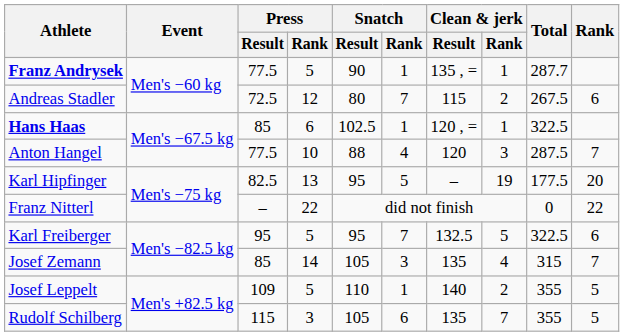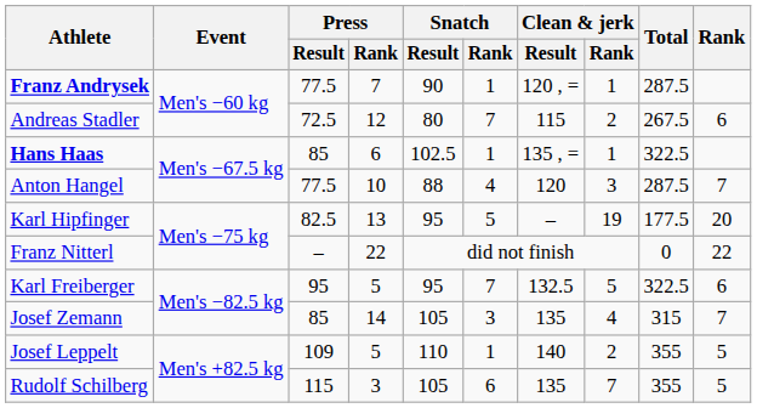 <table class=wikitable style=font-size:90%;text-align:center>
 <tr>
 <th rowspan=2>Athlete</th>
 <th rowspan=2>Event</th>
 <th colspan=2>Press</th>
 <th colspan=2>Snatch</th>
 <th colspan=2>Clean & jerk</th>
 <th rowspan=2>Total</th>
 <th rowspan=2>Rank</th>
 </tr>
 <tr style=font-size:95%>
 <th>Result</th>
 <th>Rank</th>
 <th>Result</th>
 <th>Rank</th>
 <th>Result</th>
 <th>Rank</th>
 </tr>
 <tr>
 <td align=left><strong><a href='#'>Franz Andrysek</a></strong></td>
 <td align=left rowspan=2><a href='#'>Men's −60 kg</a></td>
 <td>77.5</td>
-<td>5</td>
+<td>7</td>
 <td>90 </td>
 <td>1</td>
-<td>135 , =</td>
+<td>120 , =</td>
 <td>1</td>
-<td>287.7 </td>
+<td>287.5 </td>
 <td></td>
 </tr>
 <tr>
 <td align=left><a href='#'>Andreas Stadler</a></td>
 <td>72.5</td>
 <td>12</td>
 <td>80</td>
 <td>7</td>
 <td>115</td>
 <td>2</td>
 <td>267.5</td>
 <td>6</td>
 </tr>
 <tr>
 <td align=left><strong><a href='#'>Hans Haas</a></strong></td>
 <td align=left rowspan=2><a href='#'>Men's −67.5 kg</a></td>
 <td>85</td>
 <td>6</td>
 <td>102.5 </td>
 <td>1</td>
-<td>120 , =</td>
+<td>135 , =</td>
 <td>1</td>
 <td>322.5 </td>
 <td></td>
 </tr>
 <tr>
 <td align=left><a href='#'>Anton Hangel</a></td>
 <td>77.5</td>
 <td>10</td>
 <td>88</td>
 <td>4</td>
 <td>120</td>
 <td>3</td>
 <td>287.5</td>
 <td>7</td>
 </tr>
 <tr>
 <td align=left><a href='#'>Karl Hipfinger</a></td>
 <td align=left rowspan=2><a href='#'>Men's −75 kg</a></td>
 <td>82.5</td>
 <td>13</td>
 <td>95</td>
 <td>5</td>
 <td>–</td>
 <td>19</td>
 <td>177.5</td>
 <td>20</td>
 </tr>
 <tr>
 <td align=left><a href='#'>Franz Nitterl</a></td>
 <td>–</td>
 <td>22</td>
 <td colspan=4>did not finish</td>
 <td>0</td>
 <td>22</td>
 </tr>
 <tr>
 <td align=left><a href='#'>Karl Freiberger</a></td>
 <td align=left rowspan=2><a href='#'>Men's −82.5 kg</a></td>
 <td>95</td>
 <td>5</td>
 <td>95</td>
 <td>7</td>
 <td>132.5</td>
 <td>5</td>
 <td>322.5</td>
 <td>6</td>
 </tr>
 <tr>
 <td align=left><a href='#'>Josef Zemann</a></td>
 <td>85</td>
 <td>14</td>
 <td>105</td>
 <td>3</td>
 <td>135</td>
 <td>4</td>
 <td>315</td>
 <td>7</td>
 </tr>
 <tr>
 <td align=left><a href='#'>Josef Leppelt</a></td>
 <td align=left rowspan=2><a href='#'>Men's +82.5 kg</a></td>
 <td>109</td>
 <td>5</td>
 <td>110 </td>
 <td>1</td>
 <td>140</td>
 <td>2</td>
 <td>355</td>
 <td>5</td>
 </tr>
 <tr>
 <td align=left><a href='#'>Rudolf Schilberg</a></td>
 <td>115</td>
 <td>3</td>
 <td>105</td>
 <td>6</td>
 <td>135</td>
 <td>7</td>
 <td>355</td>
 <td>5</td>
 </tr>
 </table>
